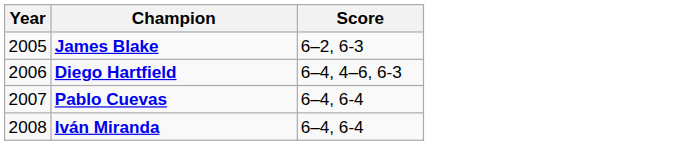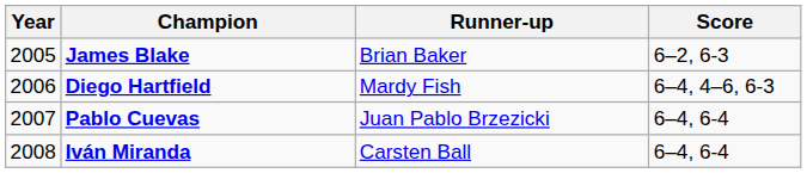 <table class="wikitable" style="font-size:90%">
 <tr>
 <th>Year</th>
 <th width="200">Champion</th>
+<th width="200">Runner-up</th>
 <th width="100">Score</th>
 </tr>
 <tr>
 <td>2005</td>
 <td> <strong><a href='#'>James Blake</a></strong></td>
+<td> <a href='#'>Brian Baker</a></td>
 <td>6–2, 6-3</td>
 </tr>
 <tr>
 <td>2006</td>
 <td> <strong><a href='#'>Diego Hartfield</a></strong></td>
+<td> <a href='#'>Mardy Fish</a></td>
 <td>6–4, 4–6, 6-3</td>
 </tr>
 <tr>
 <td>2007</td>
 <td> <strong><a href='#'>Pablo Cuevas</a></strong></td>
+<td> <a href='#'>Juan Pablo Brzezicki</a></td>
 <td>6–4, 6-4</td>
 </tr>
 <tr>
 <td>2008</td>
 <td> <strong><a href='#'>Iván Miranda</a></strong></td>
+<td> <a href='#'>Carsten Ball</a></td>
 <td>6–4, 6-4</td>
 </tr>
 </table>
